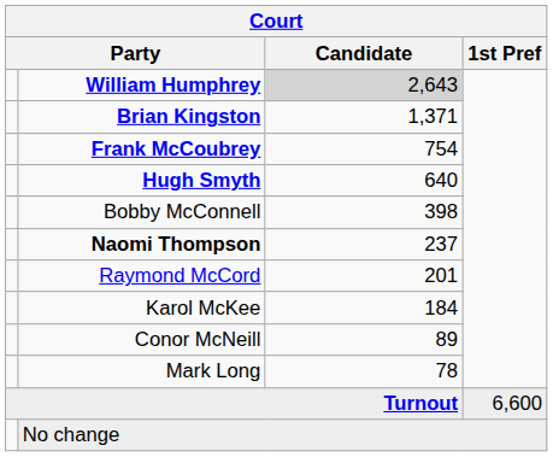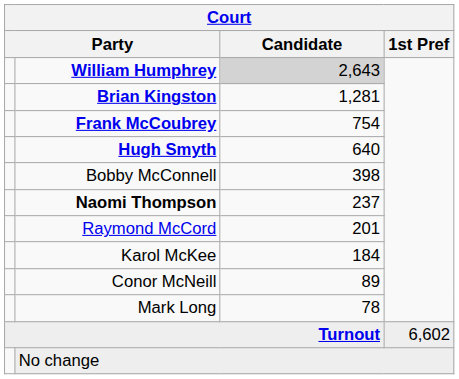 <table class="wikitable">
 <tr>
 <th colspan="4" style="text-align:center;"><a href='#'>Court</a></th>
 </tr>
 <tr>
 <th colspan="2"  style="text-align:center; width:200px;">Party</th>
 <th width=150>Candidate</th>
 <th width=60>1st Pref</th>
 </tr>
 <tr>
 <td></td>
 <td style="text-align:right;"><strong><a href='#'>William Humphrey</a></strong></td>
 <td style="background: lightgrey; text-align:right;">2,643</td>
 </tr>
 <tr>
 <td></td>
 <td style="text-align:right;"><strong><a href='#'>Brian Kingston</a></strong></td>
-<td style="text-align:right;">1,371</td>
+<td style="text-align:right;">1,281</td>
 </tr>
 <tr>
 <td></td>
 <td style="text-align:right;"><strong><a href='#'>Frank McCoubrey</a></strong></td>
 <td style="text-align:right;">754</td>
 </tr>
 <tr>
 <td></td>
 <td style="text-align:right;"><strong><a href='#'>Hugh Smyth</a></strong></td>
 <td style="text-align:right;">640</td>
 </tr>
 <tr>
 <td></td>
 <td style="text-align:right;">Bobby McConnell</td>
 <td style="text-align:right;">398</td>
 </tr>
 <tr>
 <td></td>
 <td style="text-align:right;"><strong>Naomi Thompson</strong></td>
 <td style="text-align:right;">237</td>
 </tr>
 <tr>
 <td></td>
 <td style="text-align:right;"><a href='#'>Raymond McCord</a></td>
 <td style="text-align:right;">201</td>
 </tr>
 <tr>
 <td></td>
 <td style="text-align:right;">Karol McKee</td>
 <td style="text-align:right;">184</td>
 </tr>
 <tr>
 <td></td>
 <td style="text-align:right;">Conor McNeill</td>
 <td style="text-align:right;">89</td>
 </tr>
 <tr>
 <td></td>
 <td style="text-align:right;">Mark Long</td>
 <td style="text-align:right;">78</td>
 </tr>
 <tr style="background:#eee;">
 <td colspan="3" style="text-align:right;"><strong><a href='#'>Turnout</a></strong></td>
-<td style="text-align:right;">6,600</td>
+<td style="text-align:right;">6,602</td>
 </tr>
 <tr>
 <td></td>
 <td colspan="3" style="background:#eee;">No change</td>
 </tr>
 </table>
